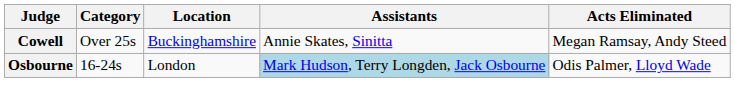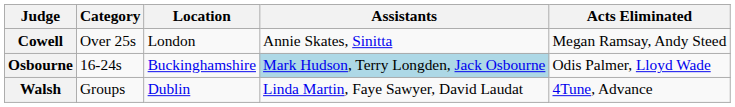 <table class="wikitable sortable plainrowheaders">
 <tr>
 <th>Judge</th>
 <th>Category</th>
 <th>Location</th>
 <th>Assistants</th>
 <th>Acts Eliminated</th>
 </tr>
 <tr>
 <th scope="row">Cowell</th>
 <td>Over 25s</td>
-<td><a href='#'>Buckinghamshire</a></td>
+<td>London</td>
 <td>Annie Skates, <a href='#'>Sinitta</a></td>
 <td>Megan Ramsay, Andy Steed</td>
 </tr>
 <tr>
 <th scope="row">Osbourne</th>
 <td>16-24s</td>
-<td>London</td>
+<td><a href='#'>Buckinghamshire</a></td>
 <td style="background: lightblue;"><a href='#'>Mark Hudson</a>, Terry Longden, <a href='#'>Jack Osbourne</a></td>
 <td>Odis Palmer, <a href='#'>Lloyd Wade</a></td>
 </tr>
+<tr>
+<th scope="row">Walsh</th>
+<td>Groups</td>
+<td><a href='#'>Dublin</a></td>
+<td><a href='#'>Linda Martin</a>, Faye Sawyer, David Laudat</td>
+<td><a href='#'>4Tune</a>, Advance</td>
+</tr>
 </table>
